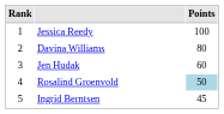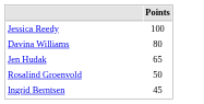 <table cellspacing="1" cellpadding="3" style="border:1px solid #AAAAAA;font-size:86%">
 <tr bgcolor="#E4E4E4">
-<th style="border-bottom:1px solid #AAAAAA" width=10>Rank</th>
 <th style="border-bottom:1px solid #AAAAAA" width=200></th>
 <th style="border-bottom:1px solid #AAAAAA" width=20>Points</th>
 </tr>
 <tr>
-<td style="text-align:center;">1</td>
 <td> <a href='#'>Jessica Reedy</a></td>
 <td align=center>100</td>
 </tr>
 <tr>
-<td style="text-align:center;">2</td>
 <td> <a href='#'>Davina Williams</a></td>
 <td align=center>80</td>
 </tr>
 <tr>
-<td style="text-align:center;">3</td>
 <td> <a href='#'>Jen Hudak</a></td>
-<td align=center>60</td>
+<td align=center>65</td>
 </tr>
 <tr>
-<td style="text-align:center;">4</td>
 <td> <a href='#'>Rosalind Groenvold</a></td>
-<td align=center style="background: lightblue;">50</td>
+<td align=center>50</td>
 </tr>
 <tr>
-<td style="text-align:center;">5</td>
 <td> <a href='#'>Ingrid Berntsen</a></td>
 <td align=center>45</td>
 </tr>
 </table>
